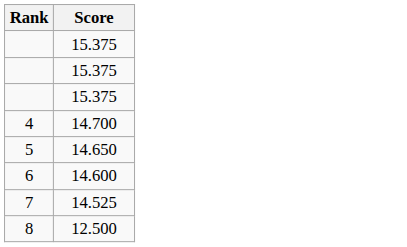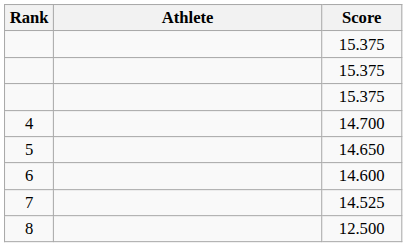 <table class=wikitable style="text-align:center">
 <tr>
 <th width=40>Rank</th>
+<th width=250>Athlete</th>
 <th width=70>Score</th>
 </tr>
 <tr>
 <td></td>
+<td align=left></td>
 <td>15.375</td>
 </tr>
 <tr>
 <td></td>
+<td align=left></td>
 <td>15.375</td>
 </tr>
 <tr>
 <td></td>
+<td align=left></td>
 <td>15.375</td>
 </tr>
 <tr>
 <td>4</td>
+<td align=left></td>
 <td>14.700</td>
 </tr>
 <tr>
 <td>5</td>
+<td align=left></td>
 <td>14.650</td>
 </tr>
 <tr>
 <td>6</td>
+<td align=left></td>
 <td>14.600</td>
 </tr>
 <tr>
 <td>7</td>
+<td align=left></td>
 <td>14.525</td>
 </tr>
 <tr>
 <td>8</td>
+<td align=left></td>
 <td>12.500</td>
 </tr>
 </table>
